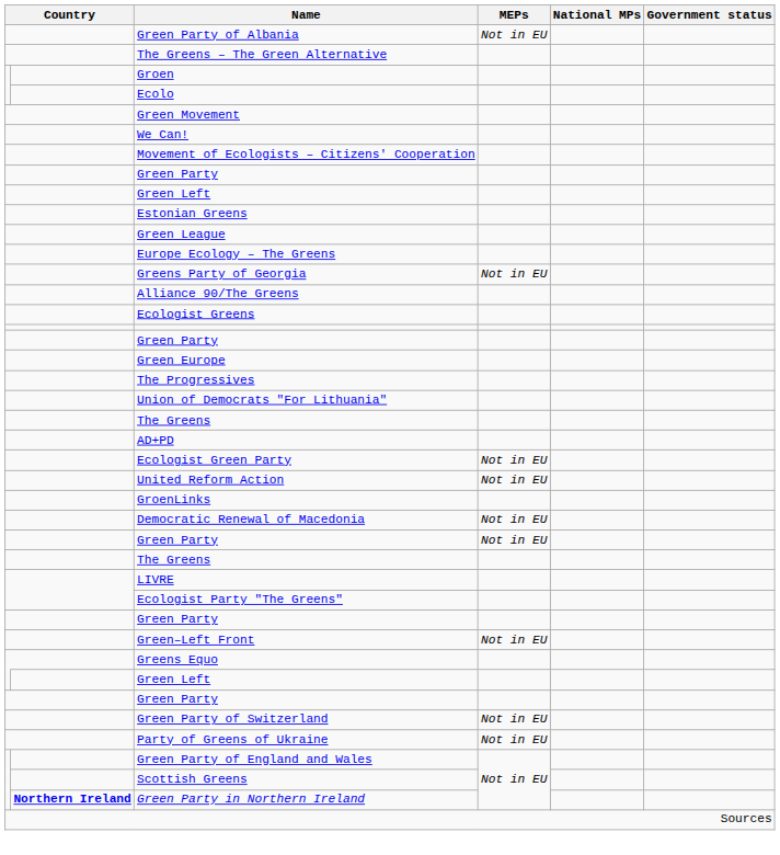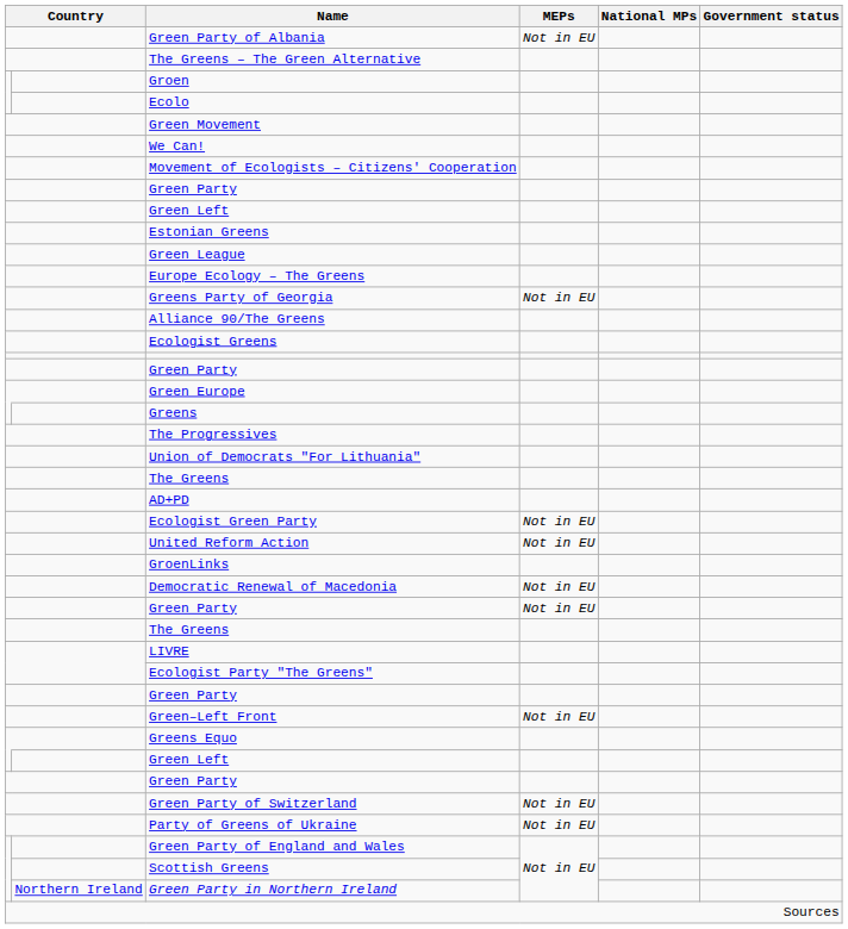 <table class="wikitable sortable">
 <tr>
 <th colspan=2>Country</th>
 <th>Name</th>
 <th>MEPs</th>
 <th>National MPs</th>
 <th>Government status</th>
 </tr>
 <tr>
 <td colspan=2></td>
 <td><a href='#'>Green Party of Albania</a></td>
 <td><em>Not in EU</em></td>
 <td></td>
 <td></td>
 </tr>
 <tr>
 <td colspan=2></td>
 <td><a href='#'>The Greens – The Green Alternative</a></td>
 <td></td>
 <td></td>
 <td></td>
 </tr>
 <tr>
 <td rowspan=2></td>
 <td></td>
 <td><a href='#'>Groen</a></td>
 <td></td>
 <td> </td>
 <td></td>
 </tr>
 <tr>
 <td><br></td>
 <td><a href='#'>Ecolo</a></td>
 <td> </td>
 <td> </td>
 <td></td>
 </tr>
 <tr>
 <td colspan=2></td>
 <td><a href='#'>Green Movement</a></td>
 <td></td>
 <td></td>
 <td></td>
 </tr>
 <tr>
 <td colspan=2></td>
 <td><a href='#'>We Can!</a></td>
 <td></td>
 <td></td>
 <td></td>
 </tr>
 <tr>
 <td colspan=2></td>
 <td><a href='#'>Movement of Ecologists – Citizens' Cooperation</a></td>
 <td></td>
 <td></td>
 <td></td>
 </tr>
 <tr>
 <td colspan=2></td>
 <td><a href='#'>Green Party</a></td>
 <td></td>
 <td></td>
 <td></td>
 </tr>
 <tr>
 <td colspan=2></td>
 <td><a href='#'>Green Left</a></td>
 <td></td>
 <td></td>
 <td></td>
 </tr>
 <tr>
 <td colspan=2></td>
 <td><a href='#'>Estonian Greens</a></td>
 <td></td>
 <td></td>
 <td></td>
 </tr>
 <tr>
 <td colspan=2></td>
 <td><a href='#'>Green League</a></td>
 <td></td>
 <td></td>
 <td></td>
 </tr>
 <tr>
 <td colspan=2></td>
 <td><a href='#'>Europe Ecology – The Greens</a></td>
 <td></td>
 <td></td>
 <td></td>
 </tr>
 <tr>
 <td colspan=2></td>
 <td><a href='#'>Greens Party of Georgia</a></td>
 <td><em>Not in EU</em></td>
 <td></td>
 <td></td>
 </tr>
 <tr>
 <td colspan=2></td>
 <td><a href='#'>Alliance 90/The Greens</a></td>
 <td></td>
 <td></td>
 <td></td>
 </tr>
 <tr>
 <td colspan=2></td>
 <td><a href='#'>Ecologist Greens</a></td>
 <td></td>
 <td></td>
 <td></td>
 </tr>
 <tr>
 <td colspan=2></td>
 <td></td>
 <td></td>
 <td></td>
 <td></td>
 </tr>
 <tr>
 <td colspan=2></td>
 <td><a href='#'>Green Party</a></td>
 <td></td>
 <td></td>
 <td></td>
 </tr>
 <tr>
 <td scope=rowgroup colspan=2></td>
 <td><a href='#'>Green Europe</a></td>
+<td></td>
+<td></td>
+<td></td>
+</tr>
+<tr>
+<td style="border-top:hidden"></td>
+<td></td>
+<td><a href='#'>Greens</a></td>
 <td></td>
 <td></td>
 <td></td>
 </tr>
 <tr>
 <td colspan=2></td>
 <td><a href='#'>The Progressives</a></td>
 <td></td>
 <td></td>
 <td></td>
 </tr>
 <tr>
 <td colspan=2></td>
 <td><a href='#'>Union of Democrats "For Lithuania"</a></td>
 <td></td>
 <td></td>
 <td></td>
 </tr>
 <tr>
 <td colspan=2></td>
 <td><a href='#'>The Greens</a></td>
 <td></td>
 <td></td>
 <td></td>
 </tr>
 <tr>
 <td colspan=2></td>
 <td><a href='#'>AD+PD</a></td>
 <td></td>
 <td></td>
 <td></td>
 </tr>
 <tr>
 <td colspan=2></td>
 <td><a href='#'>Ecologist Green Party</a></td>
 <td><em>Not in EU</em></td>
 <td></td>
 <td></td>
 </tr>
 <tr>
 <td colspan=2></td>
 <td><a href='#'>United Reform Action</a></td>
 <td><em>Not in EU</em></td>
 <td></td>
 <td></td>
 </tr>
 <tr>
 <td colspan=2></td>
 <td><a href='#'>GroenLinks</a></td>
 <td></td>
 <td></td>
 <td></td>
 </tr>
 <tr>
 <td colspan=2></td>
 <td><a href='#'>Democratic Renewal of Macedonia</a></td>
 <td><em>Not in EU</em></td>
 <td></td>
 <td></td>
 </tr>
 <tr>
 <td colspan=2></td>
 <td><a href='#'>Green Party</a></td>
 <td><em>Not in EU</em></td>
 <td></td>
 <td></td>
 </tr>
 <tr>
 <td colspan=2></td>
 <td><a href='#'>The Greens</a></td>
 <td></td>
 <td></td>
 <td></td>
 </tr>
 <tr>
 <td rowspan=2 colspan=2></td>
 <td><a href='#'>LIVRE</a></td>
 <td></td>
 <td></td>
 <td></td>
 </tr>
 <tr>
 <td><a href='#'>Ecologist Party "The Greens"</a></td>
 <td></td>
 <td></td>
 <td></td>
 </tr>
 <tr>
 <td colspan=2></td>
 <td><a href='#'>Green Party</a></td>
 <td></td>
 <td></td>
 <td></td>
 </tr>
 <tr>
 <td colspan=2></td>
 <td><a href='#'>Green–Left Front</a></td>
 <td><em>Not in EU</em></td>
 <td></td>
 <td></td>
 </tr>
 <tr>
 <td scope=rowgroup colspan=2></td>
 <td><a href='#'>Greens Equo</a></td>
 <td></td>
 <td></td>
 <td></td>
 </tr>
 <tr>
 <td style="border-top:hidden"></td>
 <td></td>
 <td><a href='#'>Green Left</a></td>
 <td rowspan=1></td>
 <td></td>
 <td></td>
 </tr>
 <tr>
 <td colspan=2></td>
 <td><a href='#'>Green Party</a></td>
 <td></td>
 <td></td>
 <td></td>
 </tr>
 <tr>
 <td colspan=2></td>
 <td><a href='#'>Green Party of Switzerland</a></td>
 <td><em>Not in EU</em></td>
 <td></td>
 <td></td>
 </tr>
 <tr>
 <td colspan=2></td>
 <td><a href='#'>Party of Greens of Ukraine</a></td>
 <td><em>Not in EU</em></td>
 <td></td>
 <td></td>
 </tr>
 <tr>
 <td rowspan=3></td>
 <td><br></td>
 <td><a href='#'>Green Party of England and Wales</a></td>
 <td rowspan=3><em>Not in EU</em></td>
 <td> </td>
 <td></td>
 </tr>
 <tr>
 <td></td>
 <td><a href='#'>Scottish Greens</a></td>
 <td> </td>
 <td></td>
 </tr>
 <tr>
-<td><strong> <a href='#'>Northern Ireland</a></strong></td>
+<td> <a href='#'>Northern Ireland</a></td>
 <td><em><a href='#'>Green Party in Northern Ireland</a></em> </td>
 <td> </td>
 <td></td>
 </tr>
 <tr>
 <td colspan=6 align="right">Sources</td>
 </tr>
 </table>
